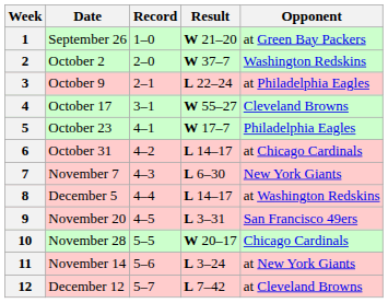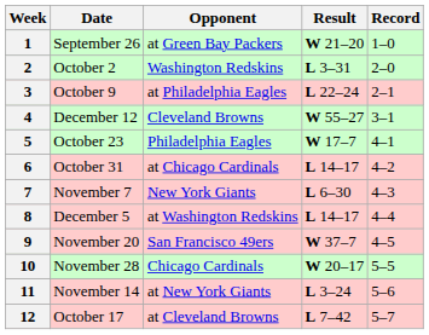 <table class="wikitable">
 <tr>
 <th>Week</th>
 <th>Date</th>
+<th>Opponent</th>
+<th>Result</th>
 <th>Record</th>
-<th>Result</th>
-<th>Opponent</th>
 </tr>
 <tr style="background:#cfc">
 <th>1</th>
 <td>September 26</td>
+<td>at <a href='#'>Green Bay Packers</a></td>
+<td><strong>W</strong> 21–20</td>
 <td>1–0</td>
-<td><strong>W</strong> 21–20</td>
-<td>at <a href='#'>Green Bay Packers</a></td>
 </tr>
 <tr style="background:#cfc">
 <th>2</th>
 <td>October 2</td>
+<td><a href='#'>Washington Redskins</a></td>
+<td><strong>L</strong> 3–31</td>
 <td>2–0</td>
-<td><strong>W</strong> 37–7</td>
-<td><a href='#'>Washington Redskins</a></td>
 </tr>
 <tr style="background:#fcc">
 <th>3</th>
 <td>October 9</td>
+<td>at <a href='#'>Philadelphia Eagles</a></td>
+<td><strong>L</strong> 22–24</td>
 <td>2–1</td>
-<td><strong>L</strong> 22–24</td>
-<td>at <a href='#'>Philadelphia Eagles</a></td>
 </tr>
 <tr style="background:#cfc">
 <th>4</th>
-<td>October 17</td>
+<td>December 12</td>
+<td><a href='#'>Cleveland Browns</a></td>
+<td><strong>W</strong> 55–27</td>
 <td>3–1</td>
-<td><strong>W</strong> 55–27</td>
-<td><a href='#'>Cleveland Browns</a></td>
 </tr>
 <tr style="background:#cfc">
 <th>5</th>
 <td>October 23</td>
+<td><a href='#'>Philadelphia Eagles</a></td>
+<td><strong>W</strong> 17–7</td>
 <td>4–1</td>
-<td><strong>W</strong> 17–7</td>
-<td><a href='#'>Philadelphia Eagles</a></td>
 </tr>
 <tr style="background:#fcc">
 <th>6</th>
 <td>October 31</td>
+<td>at <a href='#'>Chicago Cardinals</a></td>
+<td><strong>L</strong> 14–17</td>
 <td>4–2</td>
-<td><strong>L</strong> 14–17</td>
-<td>at <a href='#'>Chicago Cardinals</a></td>
 </tr>
 <tr style="background:#fcc">
 <th>7</th>
 <td>November 7</td>
+<td><a href='#'>New York Giants</a></td>
+<td><strong>L</strong> 6–30</td>
 <td>4–3</td>
-<td><strong>L</strong> 6–30</td>
-<td><a href='#'>New York Giants</a></td>
 </tr>
 <tr style="background:#fcc">
 <th>8</th>
 <td>December 5</td>
+<td>at <a href='#'>Washington Redskins</a></td>
+<td><strong>L</strong> 14–17</td>
 <td>4–4</td>
-<td><strong>L</strong> 14–17</td>
-<td>at <a href='#'>Washington Redskins</a></td>
 </tr>
 <tr style="background:#fcc">
 <th>9</th>
 <td>November 20</td>
+<td><a href='#'>San Francisco 49ers</a></td>
+<td><strong>W</strong> 37–7</td>
 <td>4–5</td>
-<td><strong>L</strong> 3–31</td>
-<td><a href='#'>San Francisco 49ers</a></td>
 </tr>
 <tr style="background:#cfc">
 <th>10</th>
 <td>November 28</td>
+<td><a href='#'>Chicago Cardinals</a></td>
+<td><strong>W</strong> 20–17</td>
 <td>5–5</td>
-<td><strong>W</strong> 20–17</td>
-<td><a href='#'>Chicago Cardinals</a></td>
 </tr>
 <tr style="background:#fcc">
 <th>11</th>
 <td>November 14</td>
+<td>at <a href='#'>New York Giants</a></td>
+<td><strong>L</strong> 3–24</td>
 <td>5–6</td>
-<td><strong>L</strong> 3–24</td>
-<td>at <a href='#'>New York Giants</a></td>
 </tr>
 <tr style="background:#fcc">
 <th>12</th>
-<td>December 12</td>
+<td>October 17</td>
+<td>at <a href='#'>Cleveland Browns</a></td>
+<td><strong>L</strong> 7–42</td>
 <td>5–7</td>
-<td><strong>L</strong> 7–42</td>
-<td>at <a href='#'>Cleveland Browns</a></td>
 </tr>
 </table>
